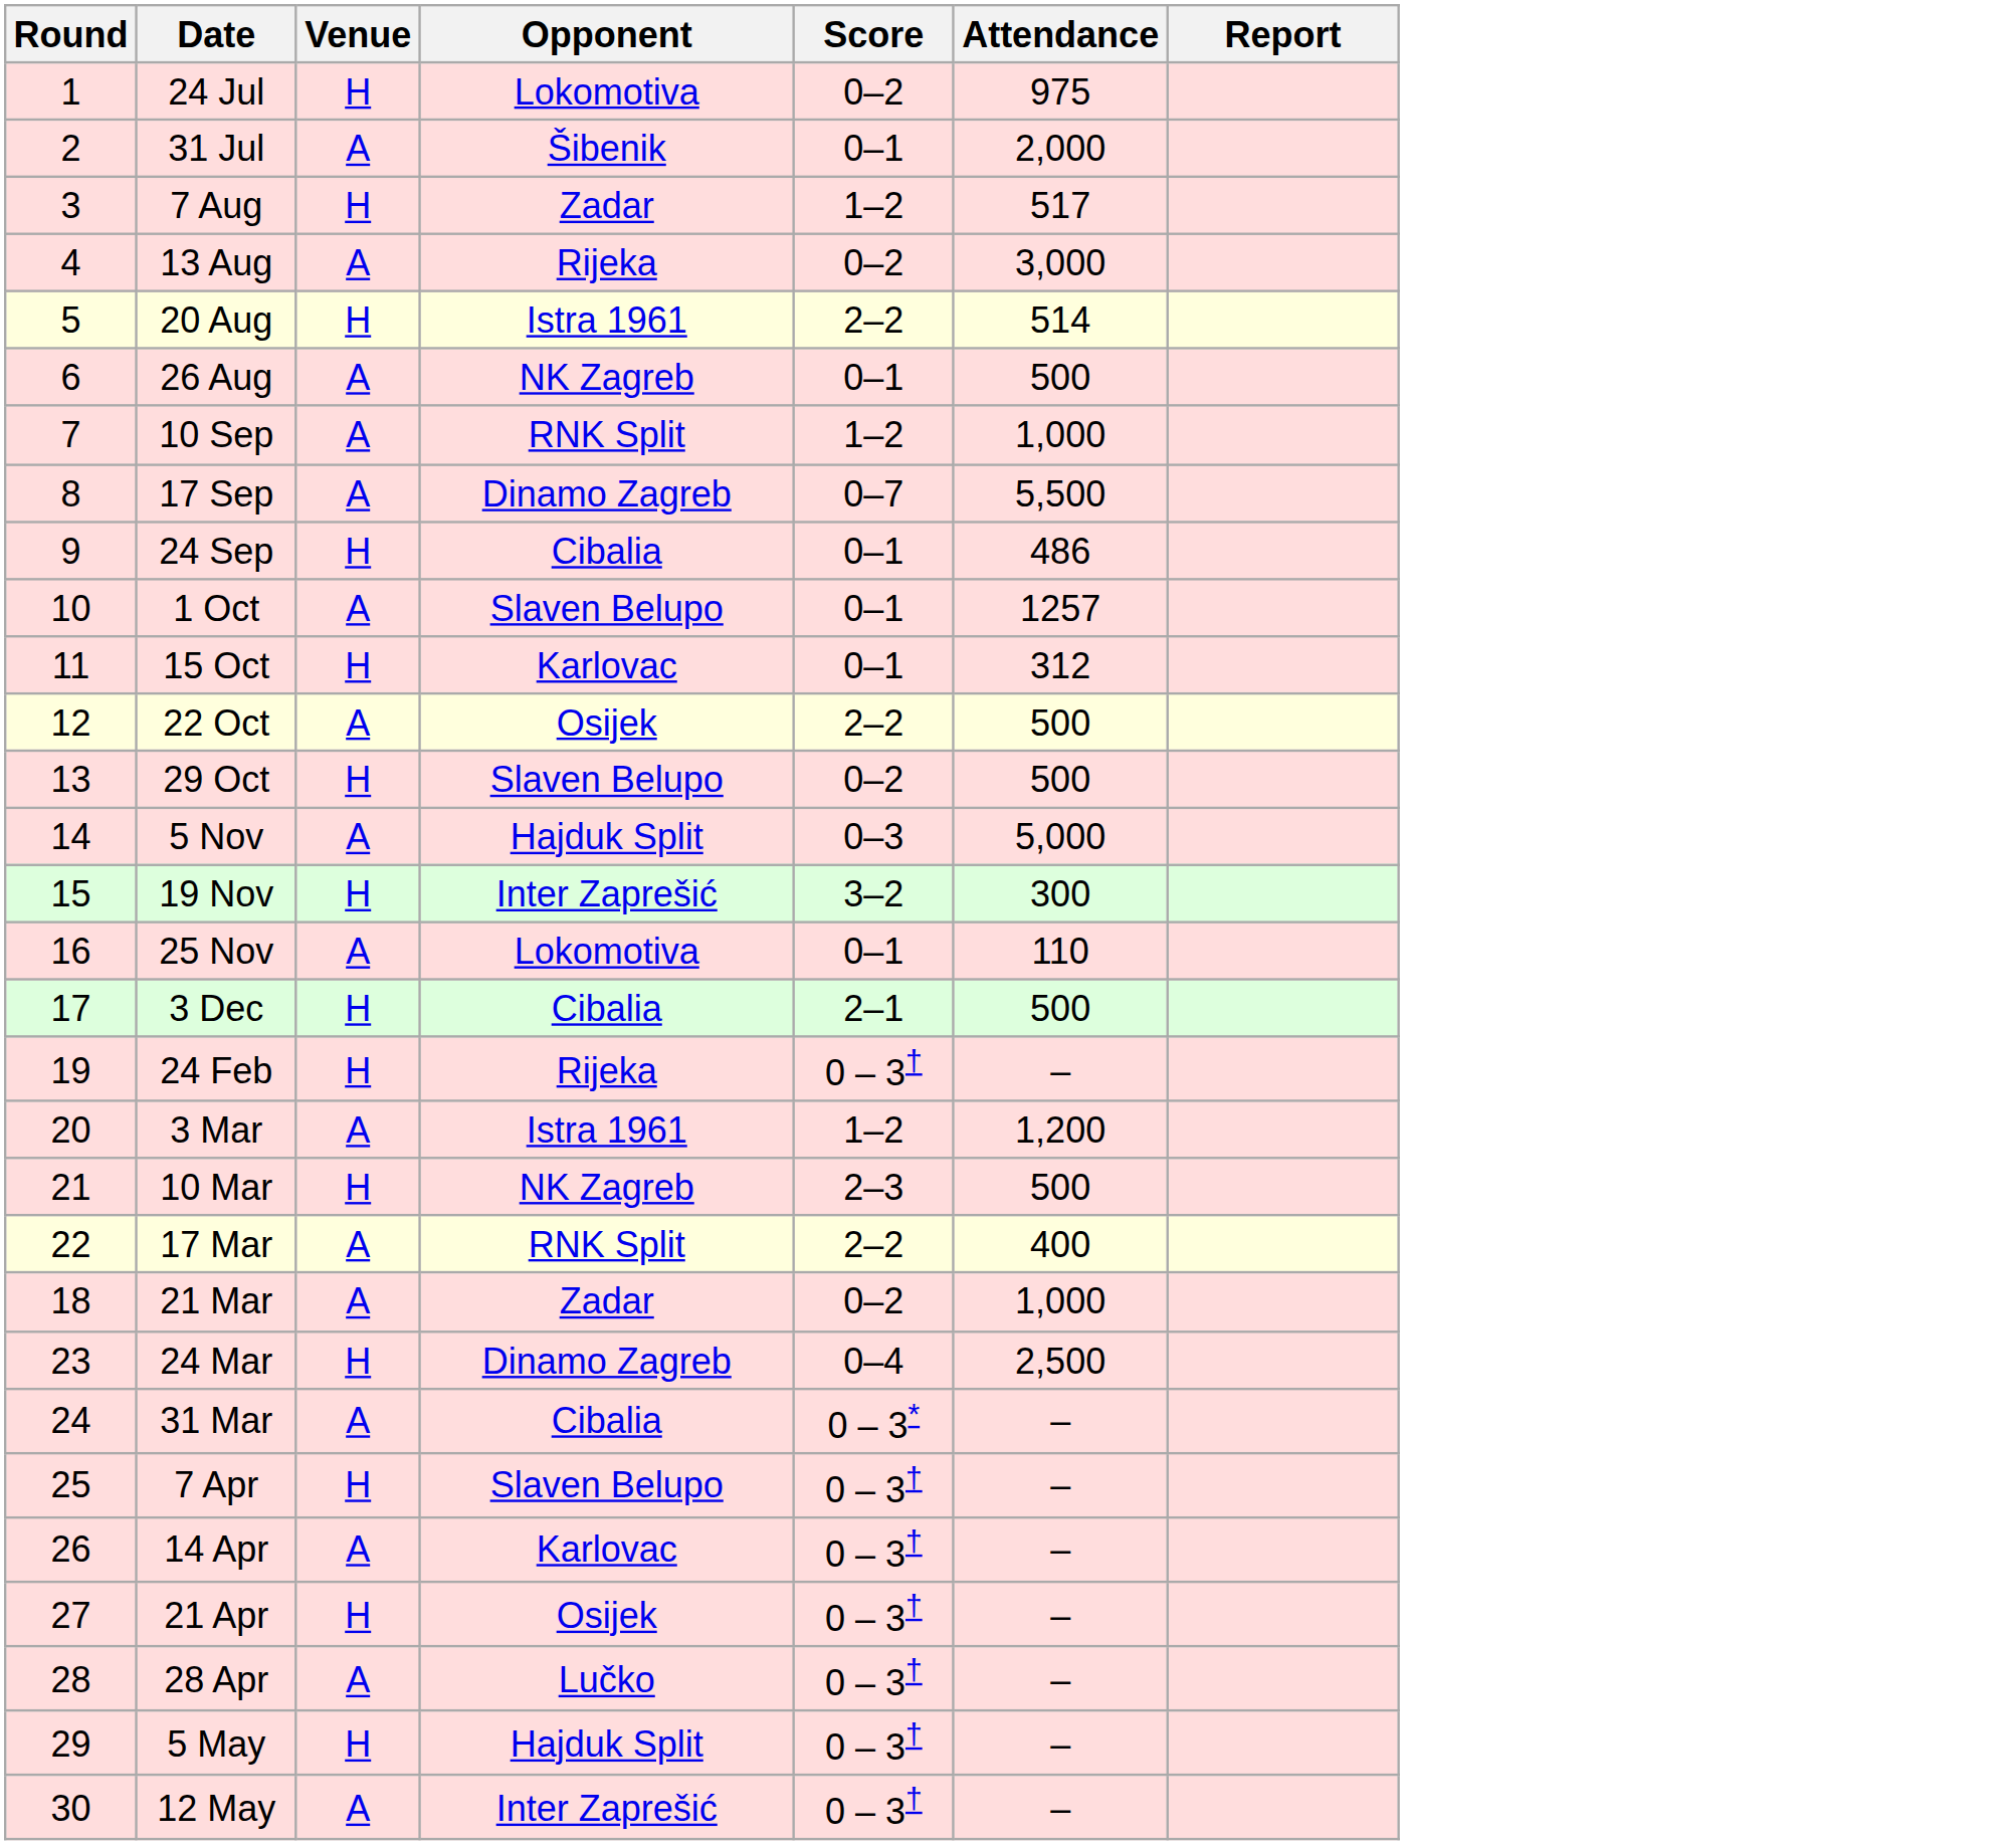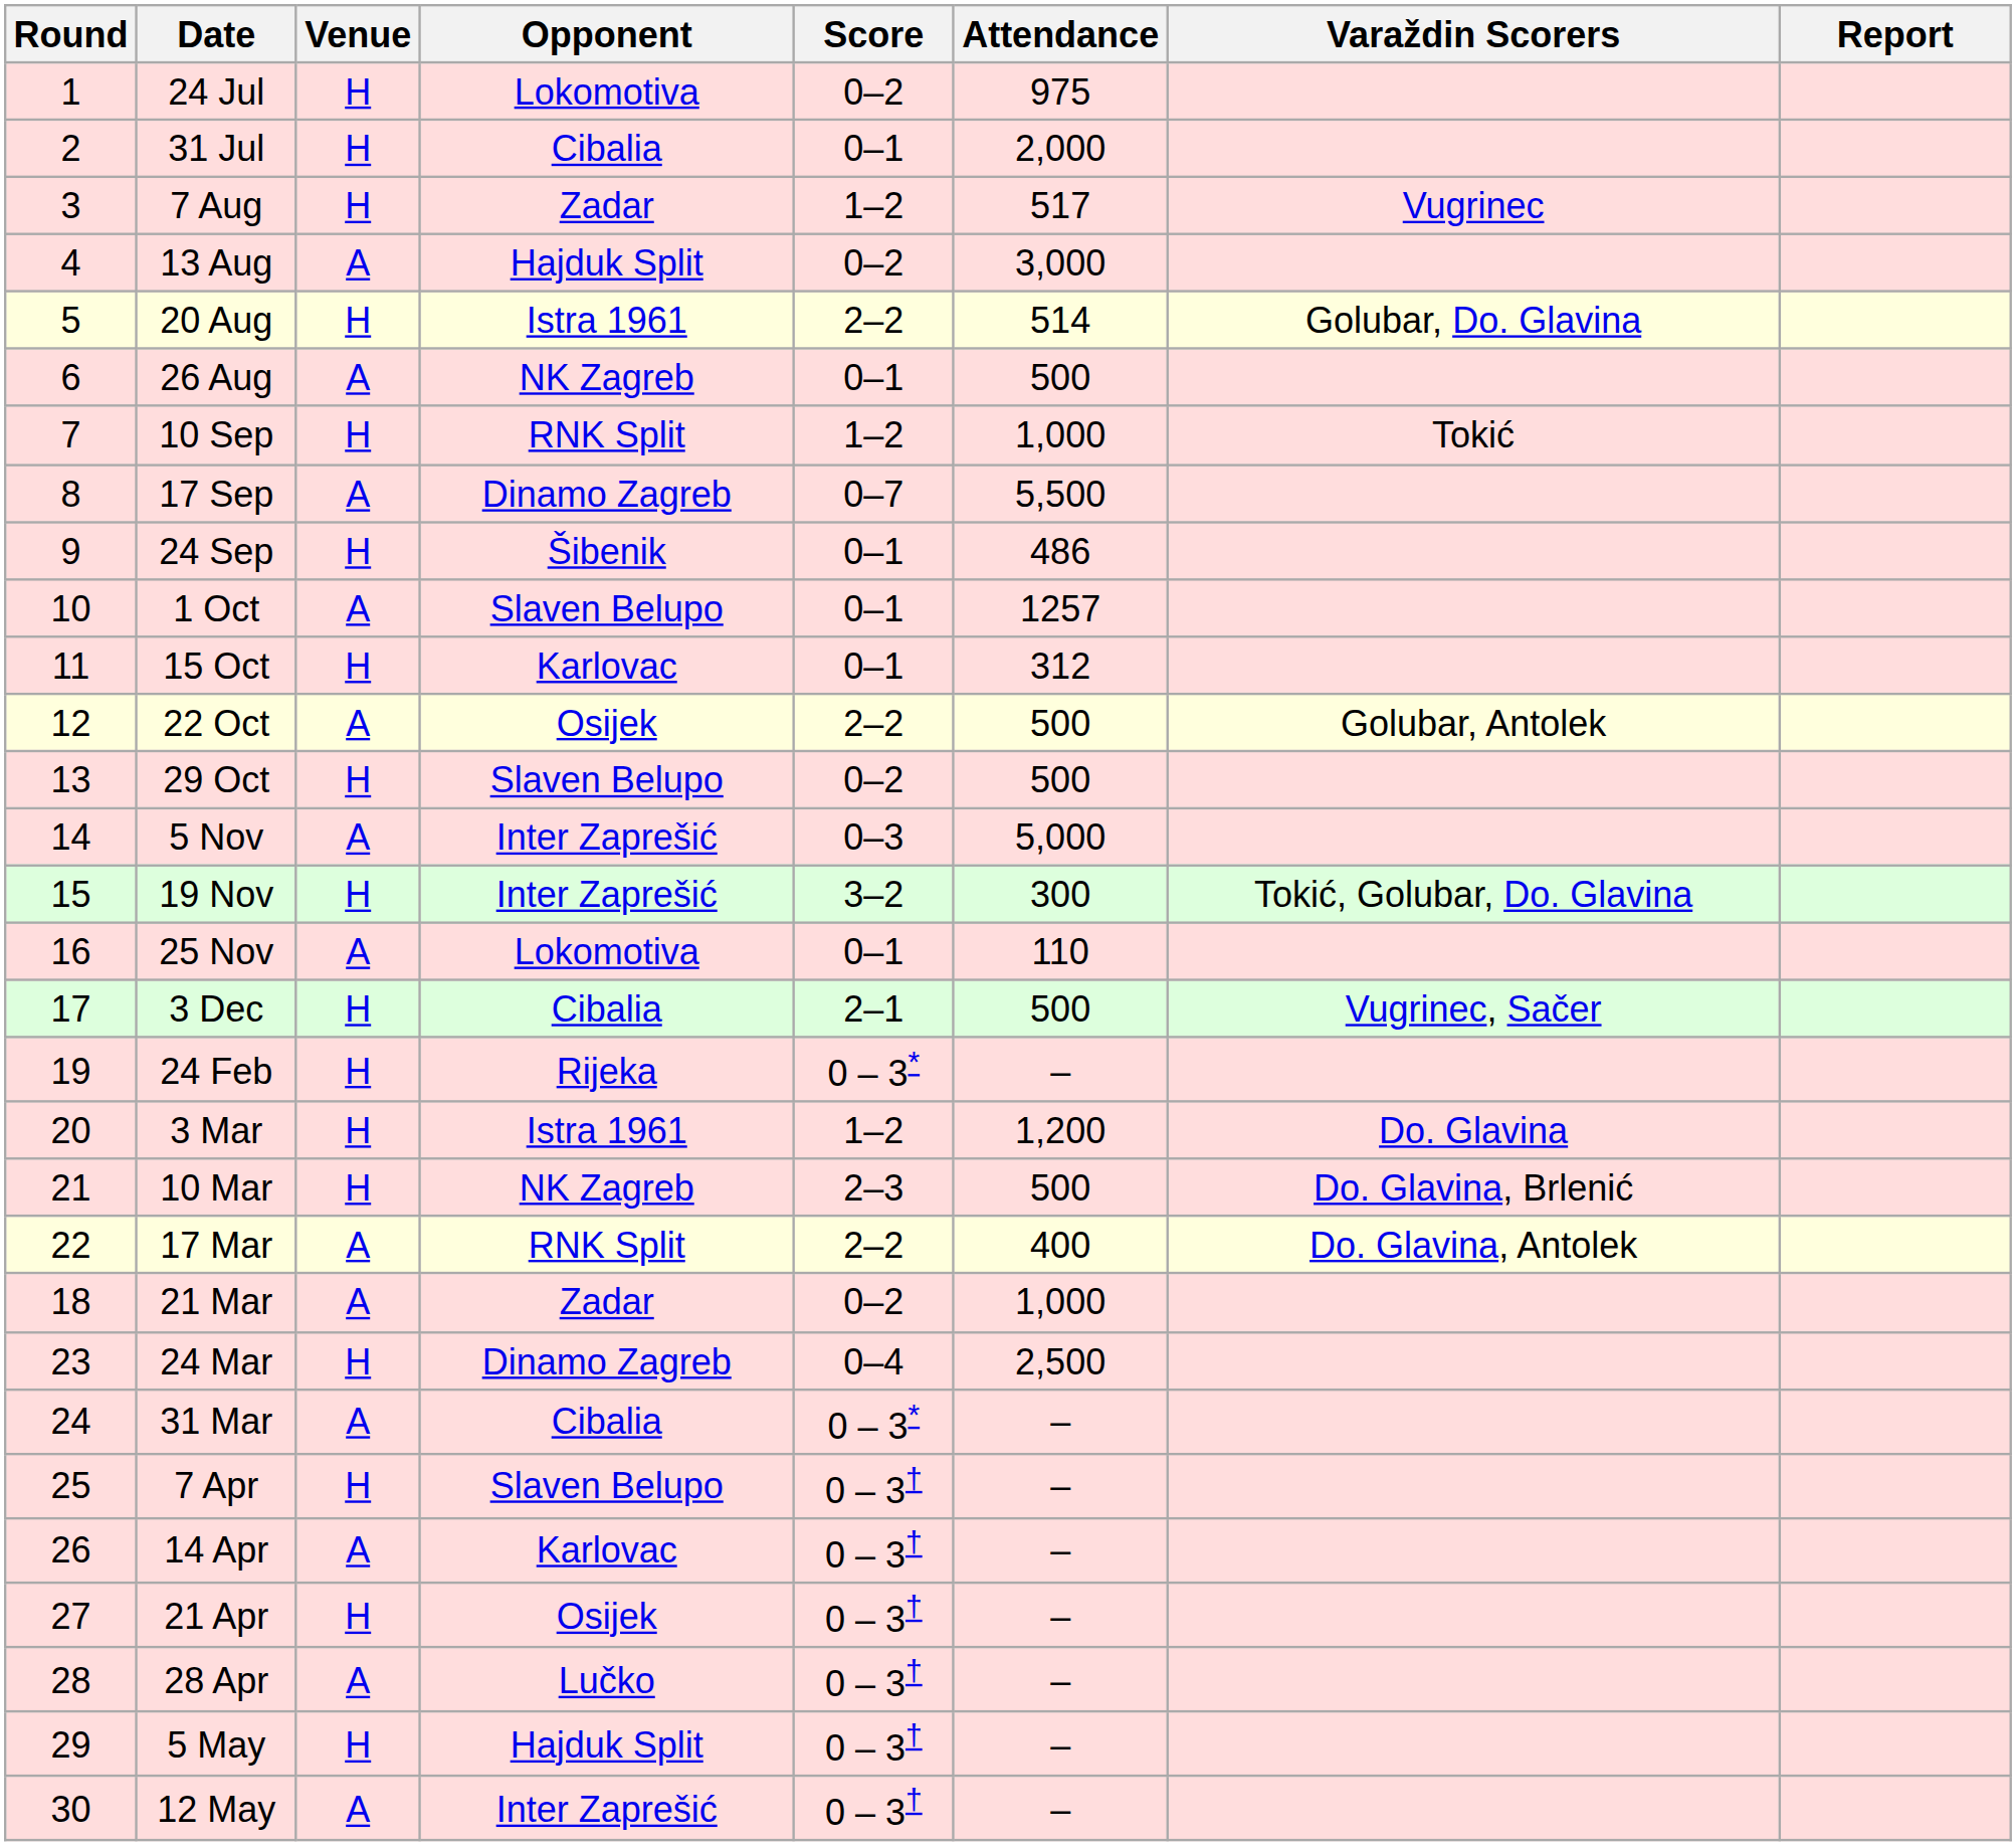 <table class="wikitable sortable" style="text-align: center; font-size:95%;">
 <tr>
 <th width="30">Round</th>
 <th width="60">Date<br></th>
 <th width="20">Venue<br></th>
 <th width="150">Opponent<br></th>
 <th width="60">Score<br></th>
 <th width="40">Attendance<br></th>
+<th width="250">Varaždin Scorers</th>
 <th width="90" class="unsortable">Report</th>
 </tr>
 <tr bgcolor="#ffdddd">
 <td>1</td>
 <td>24 Jul</td>
 <td><a href='#'>H</a></td>
 <td><a href='#'>Lokomotiva</a></td>
 <td>0–2</td>
 <td>975</td>
 <td></td>
+<td></td>
 </tr>
 <tr bgcolor="#ffdddd">
 <td>2</td>
 <td>31 Jul</td>
-<td><a href='#'>A</a></td>
-<td><a href='#'>Šibenik</a></td>
+<td><a href='#'>H</a></td>
+<td><a href='#'>Cibalia</a></td>
 <td>0–1</td>
 <td>2,000</td>
+<td></td>
 <td></td>
 </tr>
 <tr bgcolor="#ffdddd">
 <td>3</td>
 <td>7 Aug</td>
 <td><a href='#'>H</a></td>
 <td><a href='#'>Zadar</a></td>
 <td>1–2</td>
 <td>517</td>
+<td><a href='#'>Vugrinec</a></td>
 <td></td>
 </tr>
 <tr bgcolor="#ffdddd">
 <td>4</td>
 <td>13 Aug</td>
 <td><a href='#'>A</a></td>
-<td><a href='#'>Rijeka</a></td>
+<td><a href='#'>Hajduk Split</a></td>
 <td>0–2</td>
 <td>3,000</td>
+<td></td>
 <td></td>
 </tr>
 <tr bgcolor="#ffffdd">
 <td>5</td>
 <td>20 Aug</td>
 <td><a href='#'>H</a></td>
 <td><a href='#'>Istra 1961</a></td>
 <td>2–2</td>
 <td>514</td>
+<td>Golubar, <a href='#'>Do. Glavina</a></td>
 <td></td>
 </tr>
 <tr bgcolor="#ffdddd">
 <td>6</td>
 <td>26 Aug</td>
 <td><a href='#'>A</a></td>
 <td><a href='#'>NK Zagreb</a></td>
 <td>0–1</td>
 <td>500</td>
 <td></td>
+<td></td>
 </tr>
 <tr bgcolor="#ffdddd">
 <td>7</td>
 <td>10 Sep</td>
-<td><a href='#'>A</a></td>
+<td><a href='#'>H</a></td>
 <td><a href='#'>RNK Split</a></td>
 <td>1–2</td>
 <td>1,000</td>
+<td>Tokić</td>
 <td></td>
 </tr>
 <tr bgcolor="#ffdddd">
 <td>8</td>
 <td>17 Sep</td>
 <td><a href='#'>A</a></td>
 <td><a href='#'>Dinamo Zagreb</a></td>
 <td>0–7</td>
 <td>5,500</td>
 <td></td>
+<td></td>
 </tr>
 <tr bgcolor="#ffdddd">
 <td>9</td>
 <td>24 Sep</td>
 <td><a href='#'>H</a></td>
-<td><a href='#'>Cibalia</a></td>
+<td><a href='#'>Šibenik</a></td>
 <td>0–1</td>
 <td>486</td>
+<td></td>
 <td></td>
 </tr>
 <tr bgcolor="#ffdddd">
 <td>10</td>
 <td>1 Oct</td>
 <td><a href='#'>A</a></td>
 <td><a href='#'>Slaven Belupo</a></td>
 <td>0–1</td>
 <td>1257</td>
 <td></td>
+<td></td>
 </tr>
 <tr bgcolor="#ffdddd">
 <td>11</td>
 <td>15 Oct</td>
 <td><a href='#'>H</a></td>
 <td><a href='#'>Karlovac</a></td>
 <td>0–1</td>
 <td>312</td>
 <td></td>
+<td></td>
 </tr>
 <tr bgcolor="#ffffdd">
 <td>12</td>
 <td>22 Oct</td>
 <td><a href='#'>A</a></td>
 <td><a href='#'>Osijek</a></td>
 <td>2–2</td>
 <td>500</td>
+<td>Golubar, Antolek</td>
 <td></td>
 </tr>
 <tr bgcolor="#ffdddd">
 <td>13</td>
 <td>29 Oct</td>
 <td><a href='#'>H</a></td>
 <td><a href='#'>Slaven Belupo</a></td>
 <td>0–2</td>
 <td>500</td>
 <td></td>
+<td></td>
 </tr>
 <tr bgcolor="#ffdddd">
 <td>14</td>
 <td>5 Nov</td>
 <td><a href='#'>A</a></td>
-<td><a href='#'>Hajduk Split</a></td>
+<td><a href='#'>Inter Zaprešić</a></td>
 <td>0–3</td>
 <td>5,000</td>
+<td></td>
 <td></td>
 </tr>
 <tr bgcolor="#ddffdd">
 <td>15</td>
 <td>19 Nov</td>
 <td><a href='#'>H</a></td>
 <td><a href='#'>Inter Zaprešić</a></td>
 <td>3–2</td>
 <td>300</td>
+<td>Tokić, Golubar, <a href='#'>Do. Glavina</a></td>
 <td></td>
 </tr>
 <tr bgcolor="#ffdddd">
 <td>16</td>
 <td>25 Nov</td>
 <td><a href='#'>A</a></td>
 <td><a href='#'>Lokomotiva</a></td>
 <td>0–1</td>
 <td>110</td>
 <td></td>
+<td></td>
 </tr>
 <tr bgcolor="#ddffdd">
 <td>17</td>
 <td>3 Dec</td>
 <td><a href='#'>H</a></td>
 <td><a href='#'>Cibalia</a></td>
 <td>2–1</td>
 <td>500</td>
+<td><a href='#'>Vugrinec</a>, <a href='#'>Sačer</a></td>
 <td></td>
 </tr>
 <tr bgcolor="#ffdddd">
 <td>19</td>
 <td>24 Feb</td>
 <td><a href='#'>H</a></td>
 <td><a href='#'>Rijeka</a></td>
-<td>0 – 3<sup><a href='#'>†</a></sup></td>
+<td>0 – 3<sup><a href='#'>*</a></sup></td>
 <td>–</td>
+<td></td>
 <td></td>
 </tr>
 <tr bgcolor="#ffdddd">
 <td>20</td>
 <td>3 Mar</td>
-<td><a href='#'>A</a></td>
+<td><a href='#'>H</a></td>
 <td><a href='#'>Istra 1961</a></td>
 <td>1–2</td>
 <td>1,200</td>
+<td><a href='#'>Do. Glavina</a></td>
 <td></td>
 </tr>
 <tr bgcolor="#ffdddd">
 <td>21</td>
 <td>10 Mar</td>
 <td><a href='#'>H</a></td>
 <td><a href='#'>NK Zagreb</a></td>
 <td>2–3</td>
 <td>500</td>
+<td><a href='#'>Do. Glavina</a>, Brlenić</td>
 <td></td>
 </tr>
 <tr bgcolor="#ffffdd">
 <td>22</td>
 <td>17 Mar</td>
 <td><a href='#'>A</a></td>
 <td><a href='#'>RNK Split</a></td>
 <td>2–2</td>
 <td>400</td>
+<td><a href='#'>Do. Glavina</a>, Antolek</td>
 <td></td>
 </tr>
 <tr bgcolor="#ffdddd">
 <td>18</td>
 <td>21 Mar</td>
 <td><a href='#'>A</a></td>
 <td><a href='#'>Zadar</a></td>
 <td>0–2</td>
 <td>1,000</td>
 <td></td>
+<td></td>
 </tr>
 <tr bgcolor="#ffdddd">
 <td>23</td>
 <td>24 Mar</td>
 <td><a href='#'>H</a></td>
 <td><a href='#'>Dinamo Zagreb</a></td>
 <td>0–4</td>
 <td>2,500</td>
+<td></td>
 <td></td>
 </tr>
 <tr bgcolor="#ffdddd">
 <td>24</td>
 <td>31 Mar</td>
 <td><a href='#'>A</a></td>
 <td><a href='#'>Cibalia</a></td>
 <td>0 – 3<sup><a href='#'>*</a></sup></td>
 <td>–</td>
 <td></td>
+<td></td>
 </tr>
 <tr bgcolor="#ffdddd">
 <td>25</td>
 <td>7 Apr</td>
 <td><a href='#'>H</a></td>
 <td><a href='#'>Slaven Belupo</a></td>
 <td>0 – 3<sup><a href='#'>†</a></sup></td>
 <td>–</td>
+<td></td>
 <td></td>
 </tr>
 <tr bgcolor="#ffdddd">
 <td>26</td>
 <td>14 Apr</td>
 <td><a href='#'>A</a></td>
 <td><a href='#'>Karlovac</a></td>
 <td>0 – 3<sup><a href='#'>†</a></sup></td>
 <td>–</td>
 <td></td>
+<td></td>
 </tr>
 <tr bgcolor="#ffdddd">
 <td>27</td>
 <td>21 Apr</td>
 <td><a href='#'>H</a></td>
 <td><a href='#'>Osijek</a></td>
 <td>0 – 3<sup><a href='#'>†</a></sup></td>
 <td>–</td>
+<td></td>
 <td></td>
 </tr>
 <tr bgcolor="#ffdddd">
 <td>28</td>
 <td>28 Apr</td>
 <td><a href='#'>A</a></td>
 <td><a href='#'>Lučko</a></td>
 <td>0 – 3<sup><a href='#'>†</a></sup></td>
 <td>–</td>
 <td></td>
+<td></td>
 </tr>
 <tr bgcolor="#ffdddd">
 <td>29</td>
 <td>5 May</td>
 <td><a href='#'>H</a></td>
 <td><a href='#'>Hajduk Split</a></td>
 <td>0 – 3<sup><a href='#'>†</a></sup></td>
 <td>–</td>
+<td></td>
 <td></td>
 </tr>
 <tr bgcolor="#ffdddd">
 <td>30</td>
 <td>12 May</td>
 <td><a href='#'>A</a></td>
 <td><a href='#'>Inter Zaprešić</a></td>
 <td>0 – 3<sup><a href='#'>†</a></sup></td>
 <td>–</td>
 <td></td>
+<td></td>
 </tr>
 </table>
